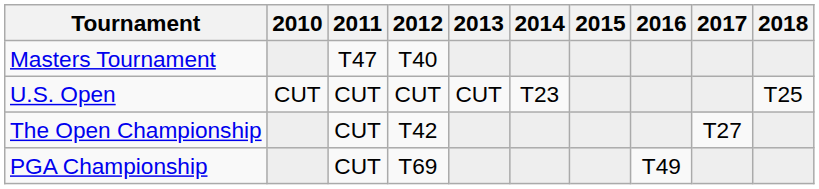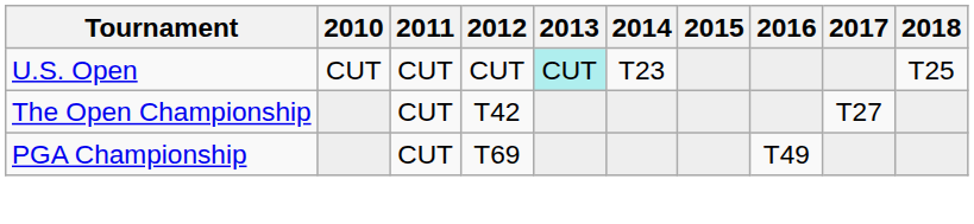 <table class="wikitable" style="font-size:95%;text-align:center;">
 <tr>
 <th>Tournament</th>
 <th>2010</th>
 <th>2011</th>
 <th>2012</th>
 <th>2013</th>
 <th>2014</th>
 <th>2015</th>
 <th>2016</th>
 <th>2017</th>
 <th>2018</th>
 </tr>
 <tr>
-<td align=left><a href='#'>Masters Tournament</a></td>
-<td style="background:#eeeeee;"></td>
-<td>T47</td>
-<td>T40</td>
-<td style="background:#eeeeee;"></td>
-<td style="background:#eeeeee;"></td>
-<td style="background:#eeeeee;"></td>
-<td style="background:#eeeeee;"></td>
-<td style="background:#eeeeee;"></td>
-<td style="background:#eeeeee;"></td>
-</tr>
-<tr>
 <td align=left><a href='#'>U.S. Open</a></td>
 <td>CUT</td>
 <td>CUT</td>
 <td>CUT</td>
-<td>CUT</td>
+<td style="background: paleturquoise;">CUT</td>
 <td>T23</td>
 <td style="background:#eeeeee;"></td>
 <td style="background:#eeeeee;"></td>
 <td style="background:#eeeeee;"></td>
 <td>T25</td>
 </tr>
 <tr>
 <td align=left><a href='#'>The Open Championship</a></td>
 <td style="background:#eeeeee;"></td>
 <td>CUT</td>
 <td>T42</td>
 <td style="background:#eeeeee;"></td>
 <td style="background:#eeeeee;"></td>
 <td style="background:#eeeeee;"></td>
 <td style="background:#eeeeee;"></td>
 <td>T27</td>
 <td style="background:#eeeeee;"></td>
 </tr>
 <tr>
 <td align=left><a href='#'>PGA Championship</a></td>
 <td style="background:#eeeeee;"></td>
 <td>CUT</td>
 <td>T69</td>
 <td style="background:#eeeeee;"></td>
 <td style="background:#eeeeee;"></td>
 <td style="background:#eeeeee;"></td>
 <td>T49</td>
 <td style="background:#eeeeee;"></td>
 <td style="background:#eeeeee;"></td>
 </tr>
 </table>
